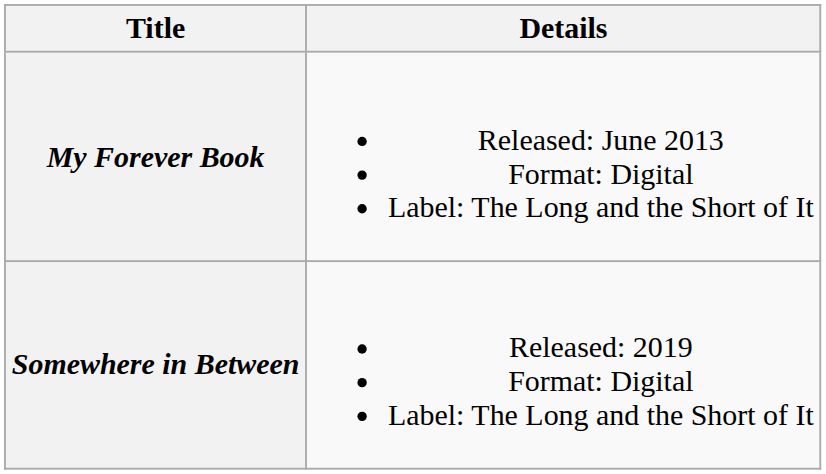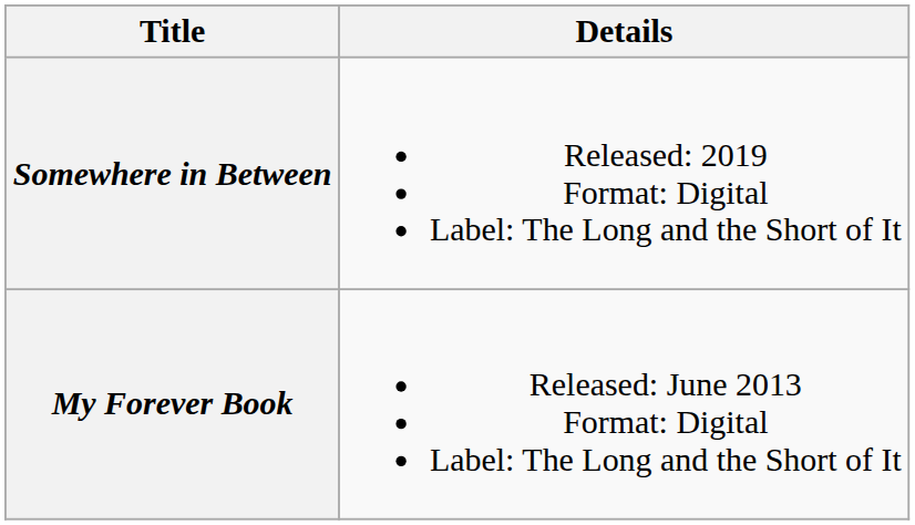 <table class="wikitable plainrowheaders" style="text-align:center;" border="1">
 <tr>
 <th>Title</th>
 <th>Details</th>
 </tr>
 <tr>
+<th scope="row"><em>Somewhere in Between</em></th>
+<td><br><ul><li>Released: 2019</li><li>Format: Digital</li><li>Label: The Long and the Short of It</li></ul></td>
+</tr>
+<tr>
 <th scope="row"><em>My Forever Book</em></th>
 <td><br><ul><li>Released: June 2013</li><li>Format: Digital</li><li>Label: The Long and the Short of It</li></ul></td>
 </tr>
-<tr>
-<th scope="row"><em>Somewhere in Between</em></th>
-<td><br><ul><li>Released: 2019</li><li>Format: Digital</li><li>Label: The Long and the Short of It</li></ul></td>
-</tr>
 </table>
